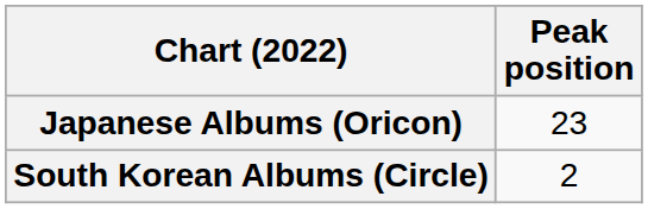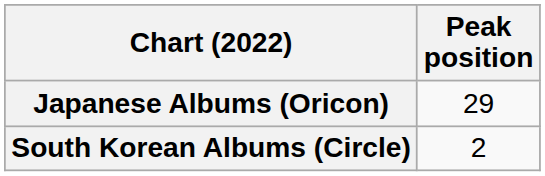 <table class="wikitable plainrowheaders" style="text-align:center">
 <tr>
 <th scope="col">Chart (2022)</th>
 <th scope="col">Peak<br>position</th>
 </tr>
 <tr>
 <th scope="row">Japanese Albums (Oricon)</th>
-<td>23</td>
+<td>29</td>
 </tr>
 <tr>
 <th scope="row">South Korean Albums (Circle)</th>
 <td>2</td>
 </tr>
 </table>
